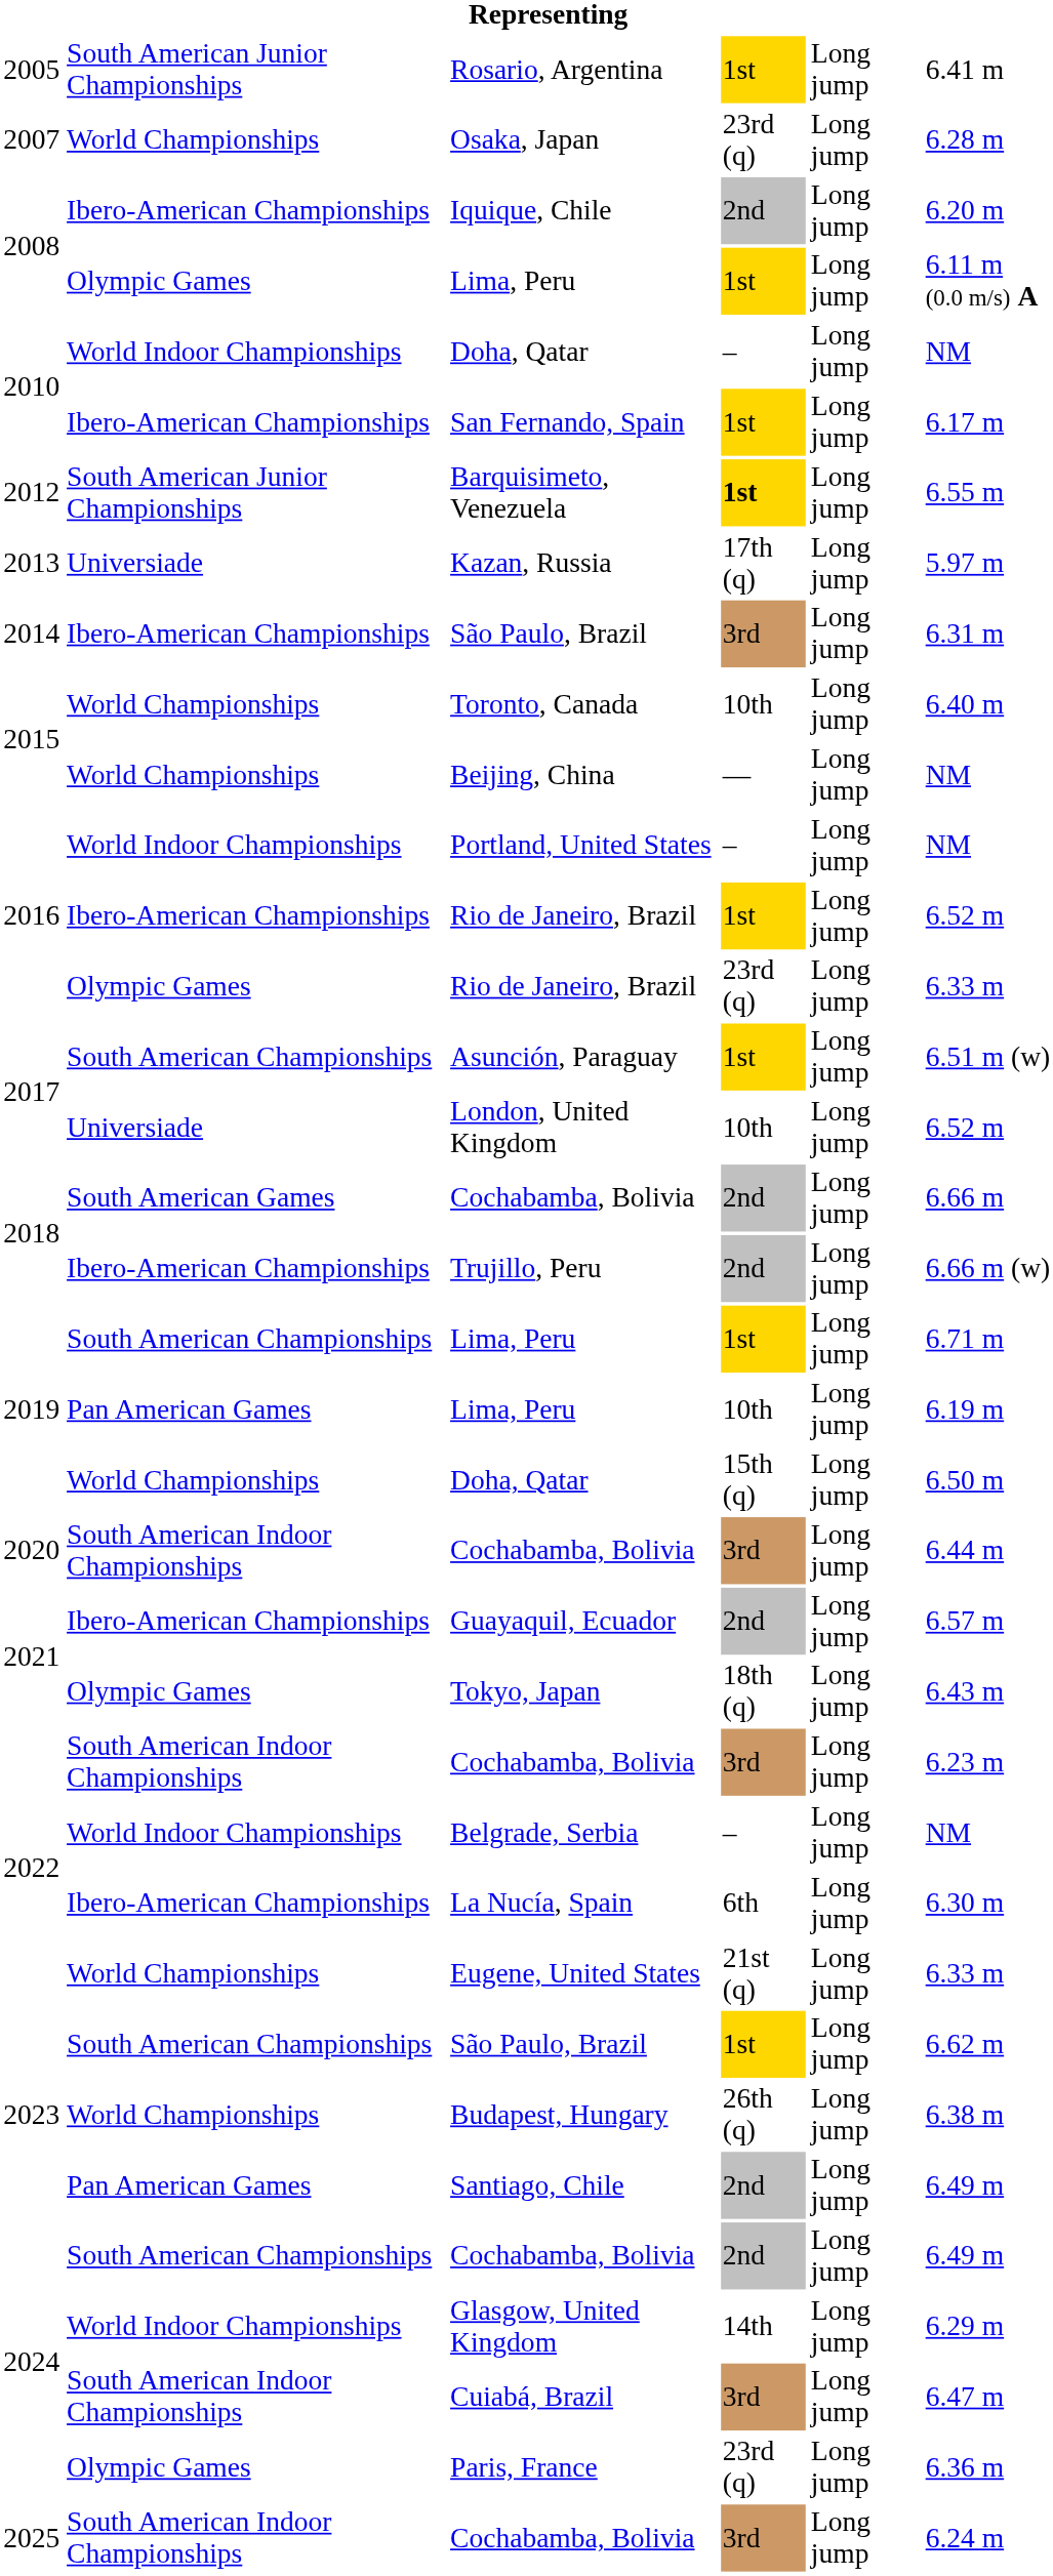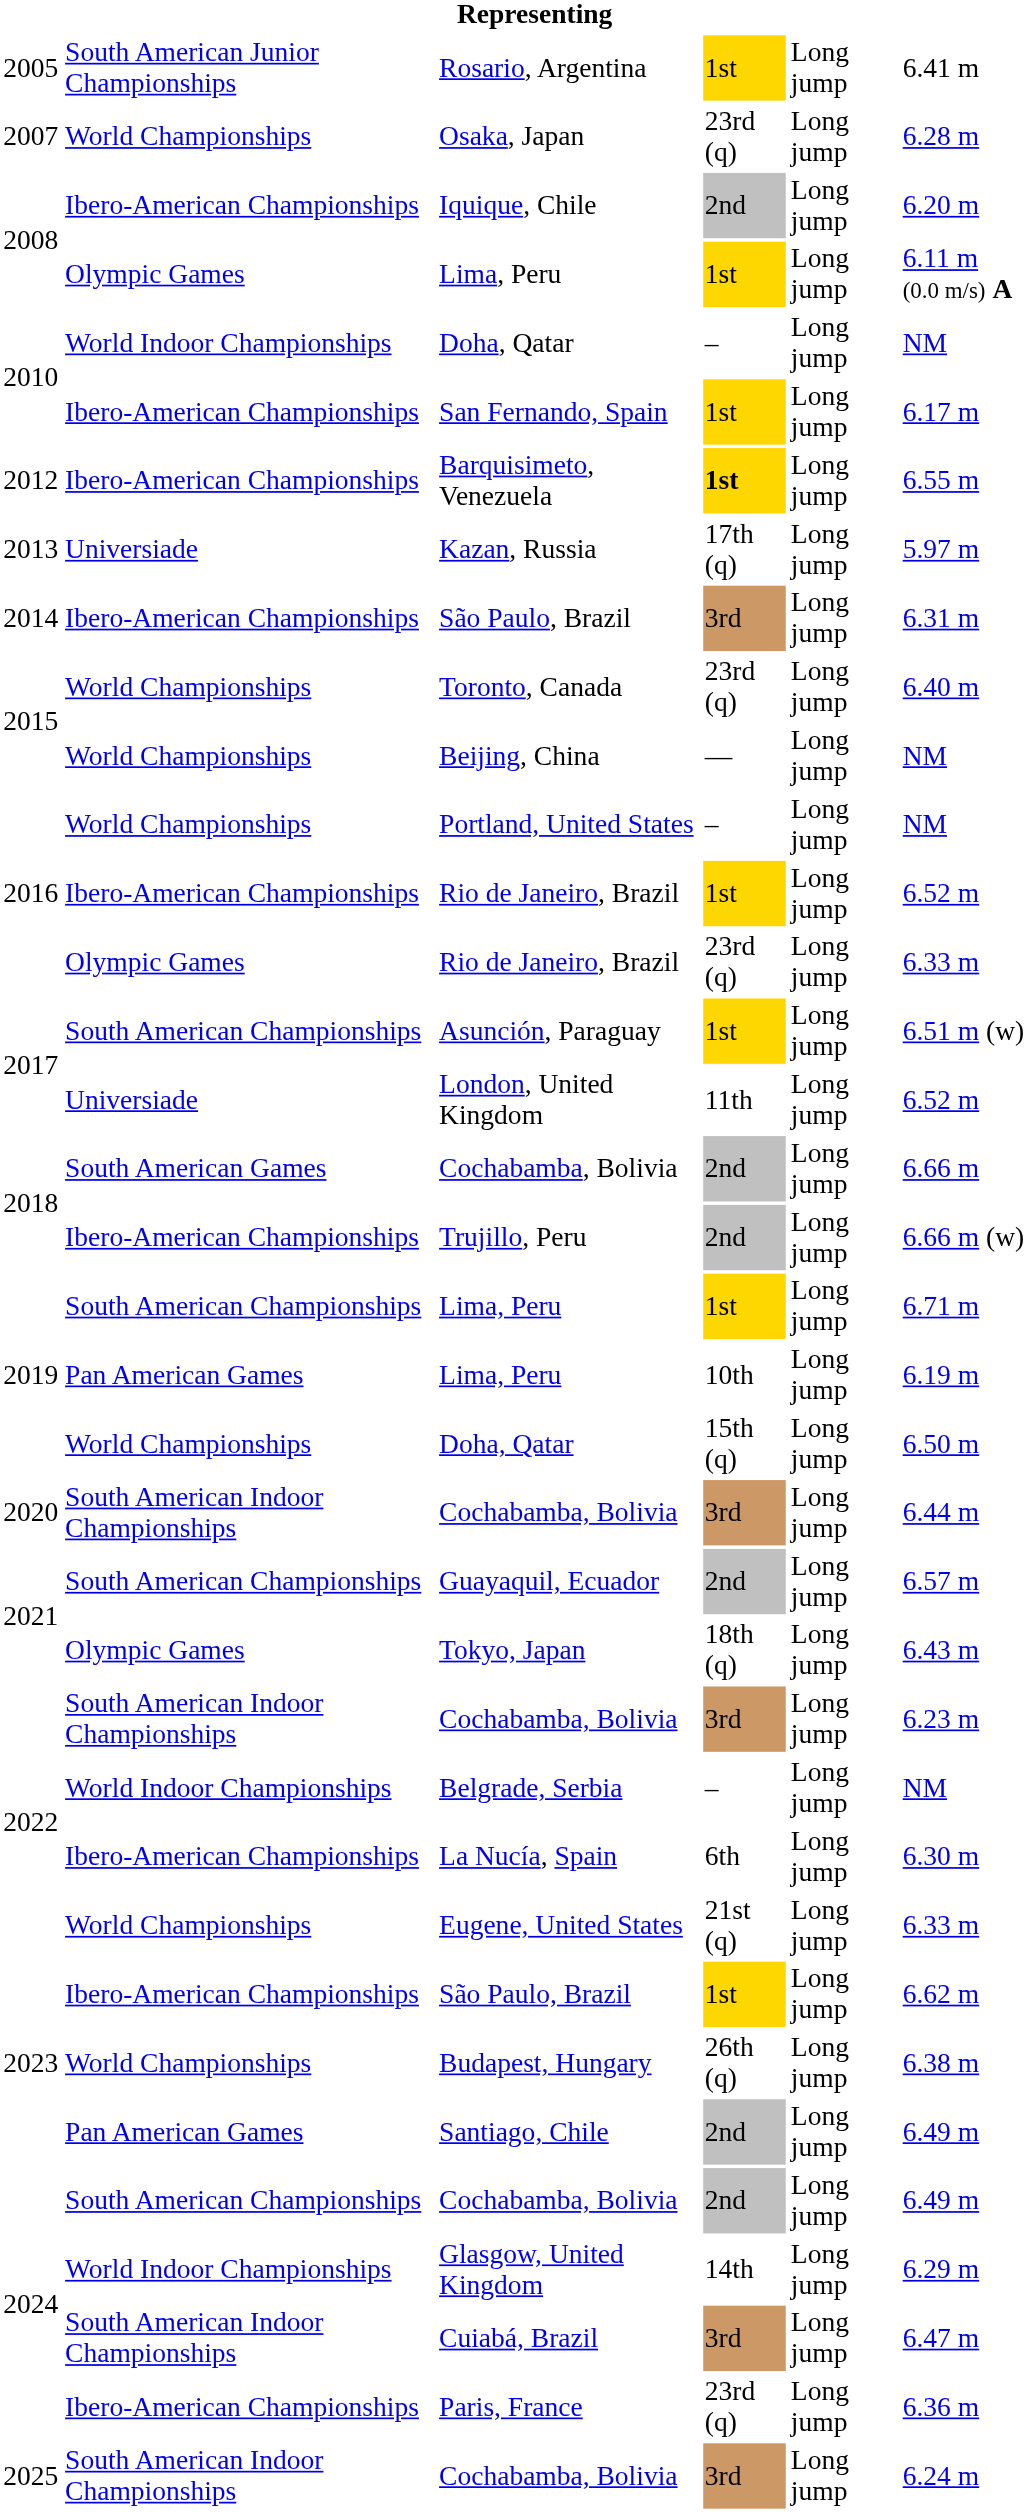 <table>
 <tr>
 <th colspan="6">Representing </th>
 </tr>
 <tr>
 <td>2005</td>
 <td><a href='#'>South American Junior Championships</a></td>
 <td><a href='#'>Rosario</a>, Argentina</td>
 <td bgcolor="gold">1st</td>
 <td>Long jump</td>
 <td>6.41 m</td>
 </tr>
 <tr>
 <td>2007</td>
 <td><a href='#'>World Championships</a></td>
 <td><a href='#'>Osaka</a>, Japan</td>
 <td>23rd (q)</td>
 <td>Long jump</td>
 <td><a href='#'>6.28 m</a></td>
 </tr>
 <tr>
 <td rowspan=2>2008</td>
 <td><a href='#'>Ibero-American Championships</a></td>
 <td><a href='#'>Iquique</a>, Chile</td>
 <td bgcolor="silver">2nd</td>
 <td>Long jump</td>
 <td><a href='#'>6.20 m</a></td>
 </tr>
 <tr>
 <td><a href='#'>Olympic Games</a></td>
 <td><a href='#'>Lima</a>, Peru</td>
 <td bgcolor="gold">1st</td>
 <td>Long jump</td>
 <td><a href='#'>6.11 m</a> <small>(0.0 m/s)</small> <strong>A</strong></td>
 </tr>
 <tr>
 <td rowspan=2>2010</td>
 <td><a href='#'>World Indoor Championships</a></td>
 <td><a href='#'>Doha</a>, Qatar</td>
 <td>–</td>
 <td>Long jump</td>
 <td><a href='#'>NM</a></td>
 </tr>
 <tr>
 <td><a href='#'>Ibero-American Championships</a></td>
 <td><a href='#'>San Fernando, Spain</a></td>
 <td bgcolor="gold">1st</td>
 <td>Long jump</td>
 <td><a href='#'>6.17 m</a></td>
 </tr>
 <tr>
 <td>2012</td>
-<td><a href='#'>South American Junior Championships</a></td>
+<td><a href='#'>Ibero-American Championships</a></td>
 <td><a href='#'>Barquisimeto</a>, Venezuela</td>
 <td bgcolor="gold"><strong>1st</strong></td>
 <td>Long jump</td>
 <td><a href='#'>6.55 m</a></td>
 </tr>
 <tr>
 <td>2013</td>
 <td><a href='#'>Universiade</a></td>
 <td><a href='#'>Kazan</a>, Russia</td>
 <td>17th (q)</td>
 <td>Long jump</td>
 <td><a href='#'>5.97 m</a></td>
 </tr>
 <tr>
 <td>2014</td>
 <td><a href='#'>Ibero-American Championships</a></td>
 <td><a href='#'>São Paulo</a>, Brazil</td>
 <td bgcolor="cc9966">3rd</td>
 <td>Long jump</td>
 <td><a href='#'>6.31 m</a></td>
 </tr>
 <tr>
 <td rowspan=2>2015</td>
 <td><a href='#'>World Championships</a></td>
 <td><a href='#'>Toronto</a>, Canada</td>
-<td>10th</td>
+<td>23rd (q)</td>
 <td>Long jump</td>
 <td><a href='#'>6.40 m</a></td>
 </tr>
 <tr>
 <td><a href='#'>World Championships</a></td>
 <td><a href='#'>Beijing</a>, China</td>
 <td>—</td>
 <td>Long jump</td>
 <td><a href='#'>NM</a></td>
 </tr>
 <tr>
 <td rowspan=3>2016</td>
-<td><a href='#'>World Indoor Championships</a></td>
+<td><a href='#'>World Championships</a></td>
 <td><a href='#'>Portland, United States</a></td>
 <td>–</td>
 <td>Long jump</td>
 <td><a href='#'>NM</a></td>
 </tr>
 <tr>
 <td><a href='#'>Ibero-American Championships</a></td>
 <td><a href='#'>Rio de Janeiro</a>, Brazil</td>
 <td bgcolor=gold>1st</td>
 <td>Long jump</td>
 <td><a href='#'>6.52 m</a></td>
 </tr>
 <tr>
 <td><a href='#'>Olympic Games</a></td>
 <td><a href='#'>Rio de Janeiro</a>, Brazil</td>
 <td>23rd (q)</td>
 <td>Long jump</td>
 <td><a href='#'>6.33 m</a></td>
 </tr>
 <tr>
 <td rowspan=2>2017</td>
 <td><a href='#'>South American Championships</a></td>
 <td><a href='#'>Asunción</a>, Paraguay</td>
 <td bgcolor=gold>1st</td>
 <td>Long jump</td>
 <td><a href='#'>6.51 m</a> (w)</td>
 </tr>
 <tr>
 <td><a href='#'>Universiade</a></td>
 <td><a href='#'>London</a>, United Kingdom</td>
-<td>10th</td>
+<td>11th</td>
 <td>Long jump</td>
 <td><a href='#'>6.52 m</a></td>
 </tr>
 <tr>
 <td rowspan=2>2018</td>
 <td><a href='#'>South American Games</a></td>
 <td><a href='#'>Cochabamba</a>, Bolivia</td>
 <td bgcolor=silver>2nd</td>
 <td>Long jump</td>
 <td><a href='#'>6.66 m</a></td>
 </tr>
 <tr>
 <td><a href='#'>Ibero-American Championships</a></td>
 <td><a href='#'>Trujillo</a>, Peru</td>
 <td bgcolor=silver>2nd</td>
 <td>Long jump</td>
 <td><a href='#'>6.66 m</a> (w)</td>
 </tr>
 <tr>
 <td rowspan=3>2019</td>
 <td><a href='#'>South American Championships</a></td>
 <td><a href='#'>Lima, Peru</a></td>
 <td bgcolor=gold>1st</td>
 <td>Long jump</td>
 <td><a href='#'>6.71 m</a></td>
 </tr>
 <tr>
 <td><a href='#'>Pan American Games</a></td>
 <td><a href='#'>Lima, Peru</a></td>
 <td>10th</td>
 <td>Long jump</td>
 <td><a href='#'>6.19 m</a></td>
 </tr>
 <tr>
 <td><a href='#'>World Championships</a></td>
 <td><a href='#'>Doha, Qatar</a></td>
 <td>15th (q)</td>
 <td>Long jump</td>
 <td><a href='#'>6.50 m</a></td>
 </tr>
 <tr>
 <td>2020</td>
 <td><a href='#'>South American Indoor Championships</a></td>
 <td><a href='#'>Cochabamba, Bolivia</a></td>
 <td bgcolor=cc9966>3rd</td>
 <td>Long jump</td>
 <td><a href='#'>6.44 m</a></td>
 </tr>
 <tr>
 <td rowspan=2>2021</td>
-<td><a href='#'>Ibero-American Championships</a></td>
+<td><a href='#'>South American Championships</a></td>
 <td><a href='#'>Guayaquil, Ecuador</a></td>
 <td bgcolor=silver>2nd</td>
 <td>Long jump</td>
 <td><a href='#'>6.57 m</a></td>
 </tr>
 <tr>
 <td><a href='#'>Olympic Games</a></td>
 <td><a href='#'>Tokyo, Japan</a></td>
 <td>18th (q)</td>
 <td>Long jump</td>
 <td><a href='#'>6.43 m</a></td>
 </tr>
 <tr>
 <td rowspan=4>2022</td>
 <td><a href='#'>South American Indoor Championships</a></td>
 <td><a href='#'>Cochabamba, Bolivia</a></td>
 <td bgcolor=cc9966>3rd</td>
 <td>Long jump</td>
 <td><a href='#'>6.23 m</a></td>
 </tr>
 <tr>
 <td><a href='#'>World Indoor Championships</a></td>
 <td><a href='#'>Belgrade, Serbia</a></td>
 <td>–</td>
 <td>Long jump</td>
 <td><a href='#'>NM</a></td>
 </tr>
 <tr>
 <td><a href='#'>Ibero-American Championships</a></td>
 <td><a href='#'>La Nucía</a>, <a href='#'>Spain</a></td>
 <td>6th</td>
 <td>Long jump</td>
 <td><a href='#'>6.30 m</a></td>
 </tr>
 <tr>
 <td><a href='#'>World Championships</a></td>
 <td><a href='#'>Eugene, United States</a></td>
 <td>21st (q)</td>
 <td>Long jump</td>
 <td><a href='#'>6.33 m</a></td>
 </tr>
 <tr>
 <td rowspan=3>2023</td>
-<td><a href='#'>South American Championships</a></td>
+<td><a href='#'>Ibero-American Championships</a></td>
 <td><a href='#'>São Paulo, Brazil</a></td>
 <td bgcolor=gold>1st</td>
 <td>Long jump</td>
 <td><a href='#'>6.62 m</a></td>
 </tr>
 <tr>
 <td><a href='#'>World Championships</a></td>
 <td><a href='#'>Budapest, Hungary</a></td>
 <td>26th (q)</td>
 <td>Long jump</td>
 <td><a href='#'>6.38 m</a></td>
 </tr>
 <tr>
 <td><a href='#'>Pan American Games</a></td>
 <td><a href='#'>Santiago, Chile</a></td>
 <td bgcolor=silver>2nd</td>
 <td>Long jump</td>
 <td><a href='#'>6.49 m</a></td>
 </tr>
 <tr>
 <td rowspan=4>2024</td>
 <td><a href='#'>South American Championships</a></td>
 <td><a href='#'>Cochabamba, Bolivia</a></td>
 <td bgcolor=silver>2nd</td>
 <td>Long jump</td>
 <td><a href='#'>6.49 m</a></td>
 </tr>
 <tr>
 <td><a href='#'>World Indoor Championships</a></td>
 <td><a href='#'>Glasgow, United Kingdom</a></td>
 <td>14th</td>
 <td>Long jump</td>
 <td><a href='#'>6.29 m</a></td>
 </tr>
 <tr>
 <td><a href='#'>South American Indoor Championships</a></td>
 <td><a href='#'>Cuiabá, Brazil</a></td>
 <td bgcolor=cc9966>3rd</td>
 <td>Long jump</td>
 <td><a href='#'>6.47 m</a></td>
 </tr>
 <tr>
-<td><a href='#'>Olympic Games</a></td>
+<td><a href='#'>Ibero-American Championships</a></td>
 <td><a href='#'>Paris, France</a></td>
 <td>23rd (q)</td>
 <td>Long jump</td>
 <td><a href='#'>6.36 m</a></td>
 </tr>
 <tr>
 <td>2025</td>
 <td><a href='#'>South American Indoor Championships</a></td>
 <td><a href='#'>Cochabamba, Bolivia</a></td>
 <td bgcolor=cc9966>3rd</td>
 <td>Long jump</td>
 <td><a href='#'>6.24 m</a></td>
 </tr>
 </table>
